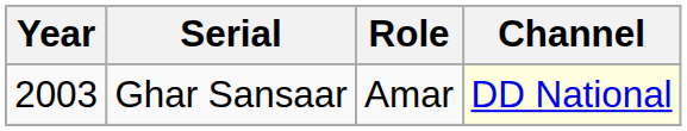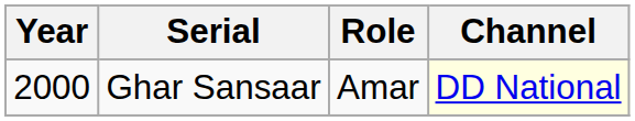 <table class="wikitable sortable">
 <tr>
 <th>Year</th>
 <th>Serial</th>
 <th>Role</th>
 <th>Channel</th>
 </tr>
 <tr>
-<td>2003</td>
+<td>2000</td>
 <td>Ghar Sansaar</td>
 <td>Amar</td>
 <td style="background: lightyellow;"><a href='#'>DD National</a></td>
 </tr>
 <tr>
 </tr>
 </table>
